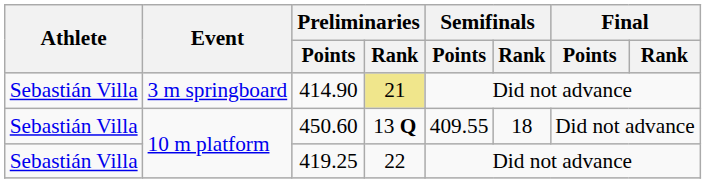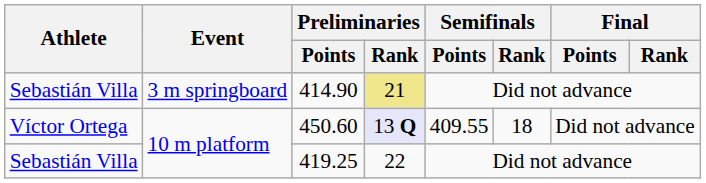 <table class="wikitable" style="font-size:90%">
 <tr>
 <th rowspan="2">Athlete</th>
 <th rowspan="2">Event</th>
 <th colspan=2>Preliminaries</th>
 <th colspan=2>Semifinals</th>
 <th colspan=2>Final</th>
 </tr>
 <tr style="font-size:95%">
 <th>Points</th>
 <th>Rank</th>
 <th>Points</th>
 <th>Rank</th>
 <th>Points</th>
 <th>Rank</th>
 </tr>
 <tr align=center>
 <td align=left><a href='#'>Sebastián Villa</a></td>
 <td align=left><a href='#'>3 m springboard</a></td>
 <td>414.90</td>
 <td style="background: khaki;">21</td>
 <td colspan=4>Did not advance</td>
 </tr>
 <tr align=center>
-<td align=left><a href='#'>Sebastián Villa</a></td>
+<td align=left><a href='#'>Víctor Ortega</a></td>
 <td align=left rowspan=2><a href='#'>10 m platform</a></td>
 <td>450.60</td>
-<td>13 <strong>Q</strong></td>
+<td style="background: lavender;">13 <strong>Q</strong></td>
 <td>409.55</td>
 <td>18</td>
 <td colspan=2>Did not advance</td>
 </tr>
 <tr align=center>
 <td align=left><a href='#'>Sebastián Villa</a></td>
 <td>419.25</td>
 <td>22</td>
 <td colspan=4>Did not advance</td>
 </tr>
 </table>
